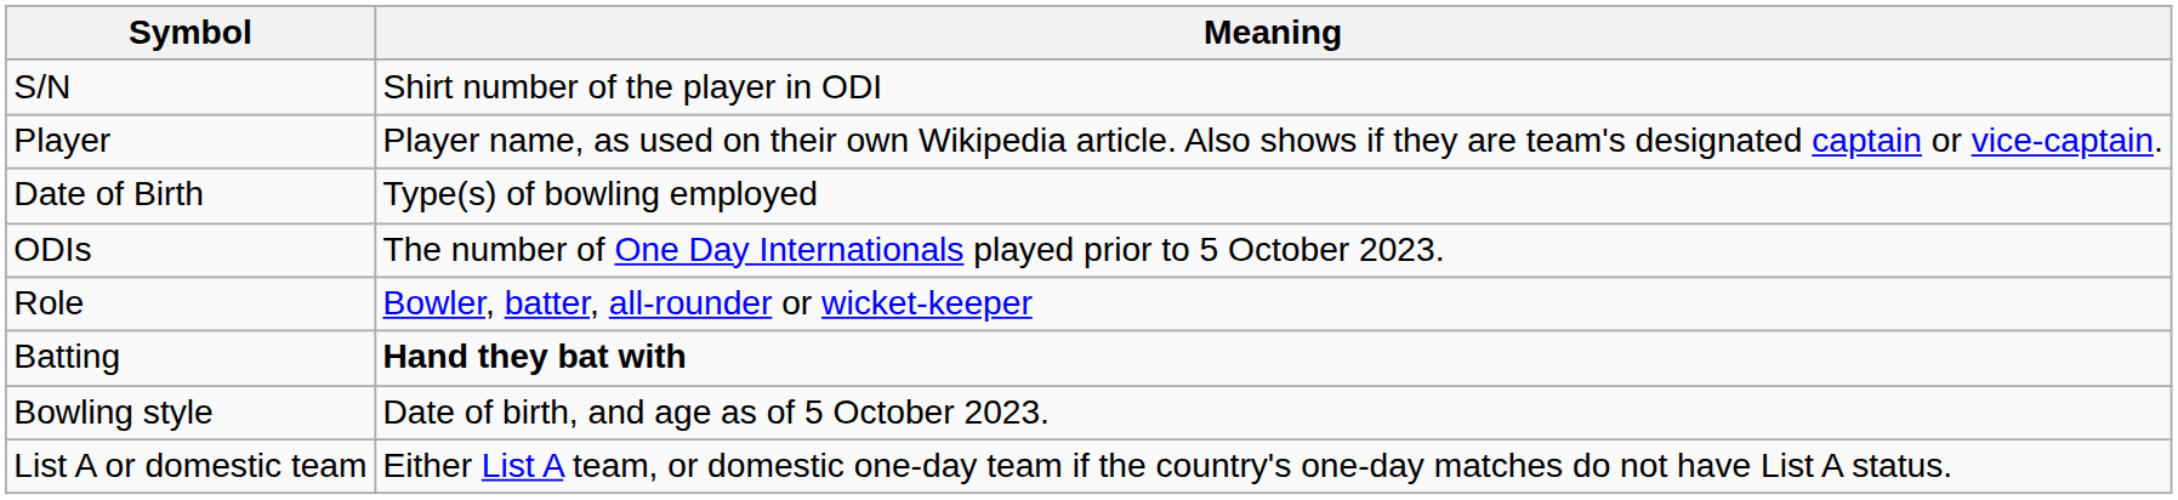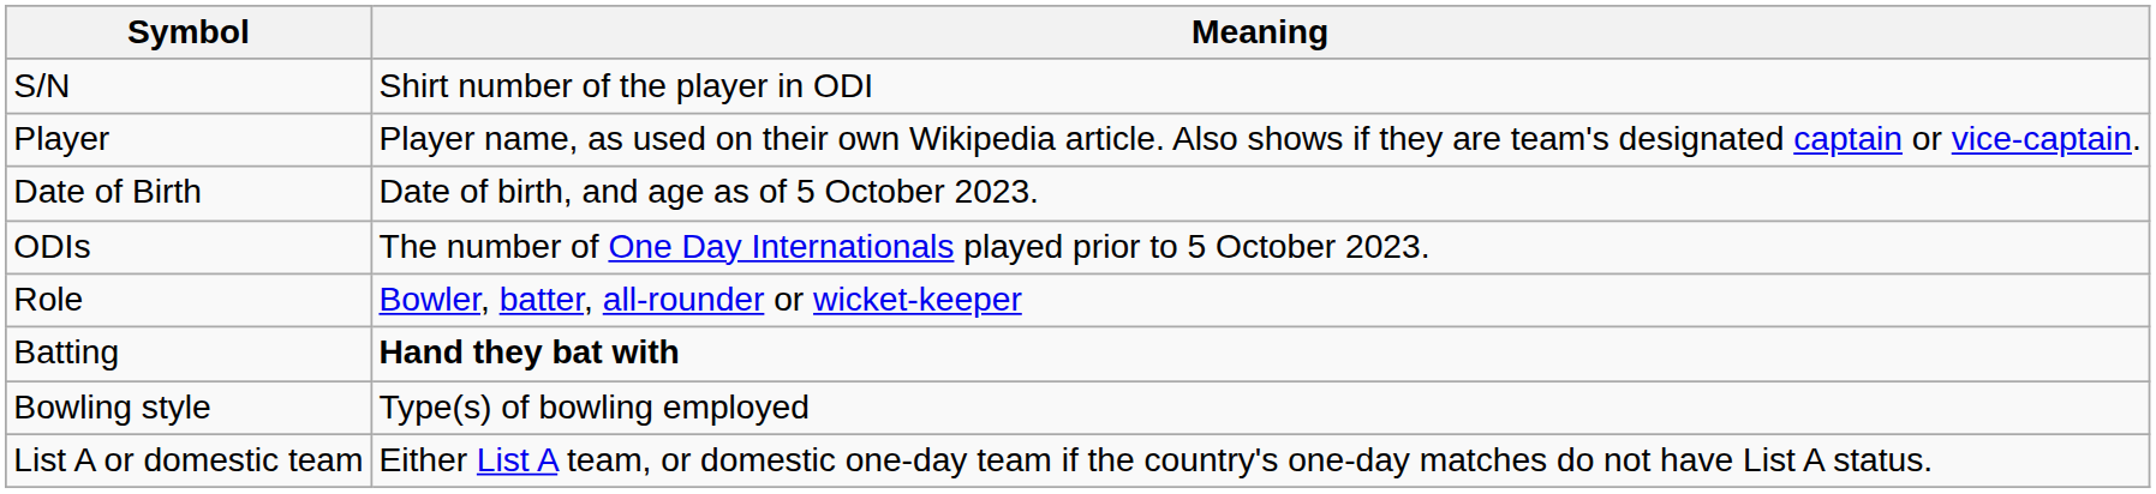 <table class="wikitable"  style="float:left margin-left: 10px;">
 <tr>
 <th>Symbol</th>
 <th class="unsortable">Meaning</th>
 </tr>
 <tr>
 <td>S/N</td>
 <td>Shirt number of the player in ODI</td>
 </tr>
 <tr>
 <td>Player</td>
 <td>Player name, as used on their own Wikipedia article. Also shows if they are team's designated <a href='#'>captain</a> or <a href='#'>vice-captain</a>.</td>
 </tr>
 <tr>
 <td>Date of Birth</td>
-<td>Type(s) of bowling employed</td>
+<td>Date of birth, and age as of 5 October 2023.</td>
 </tr>
 <tr>
 <td>ODIs</td>
 <td>The number of <a href='#'>One Day Internationals</a> played prior to 5 October 2023.</td>
 </tr>
 <tr>
 <td>Role</td>
 <td><a href='#'>Bowler</a>, <a href='#'>batter</a>, <a href='#'>all-rounder</a> or <a href='#'>wicket-keeper</a></td>
 </tr>
 <tr>
 <td>Batting</td>
 <td><strong>Hand they bat with</strong></td>
 </tr>
 <tr>
 <td>Bowling style</td>
-<td>Date of birth, and age as of 5 October 2023.</td>
+<td>Type(s) of bowling employed</td>
 </tr>
 <tr>
 <td>List A or domestic team</td>
 <td>Either <a href='#'>List A</a> team, or domestic one-day team if the country's one-day matches do not have List A status.</td>
 </tr>
 </table>
